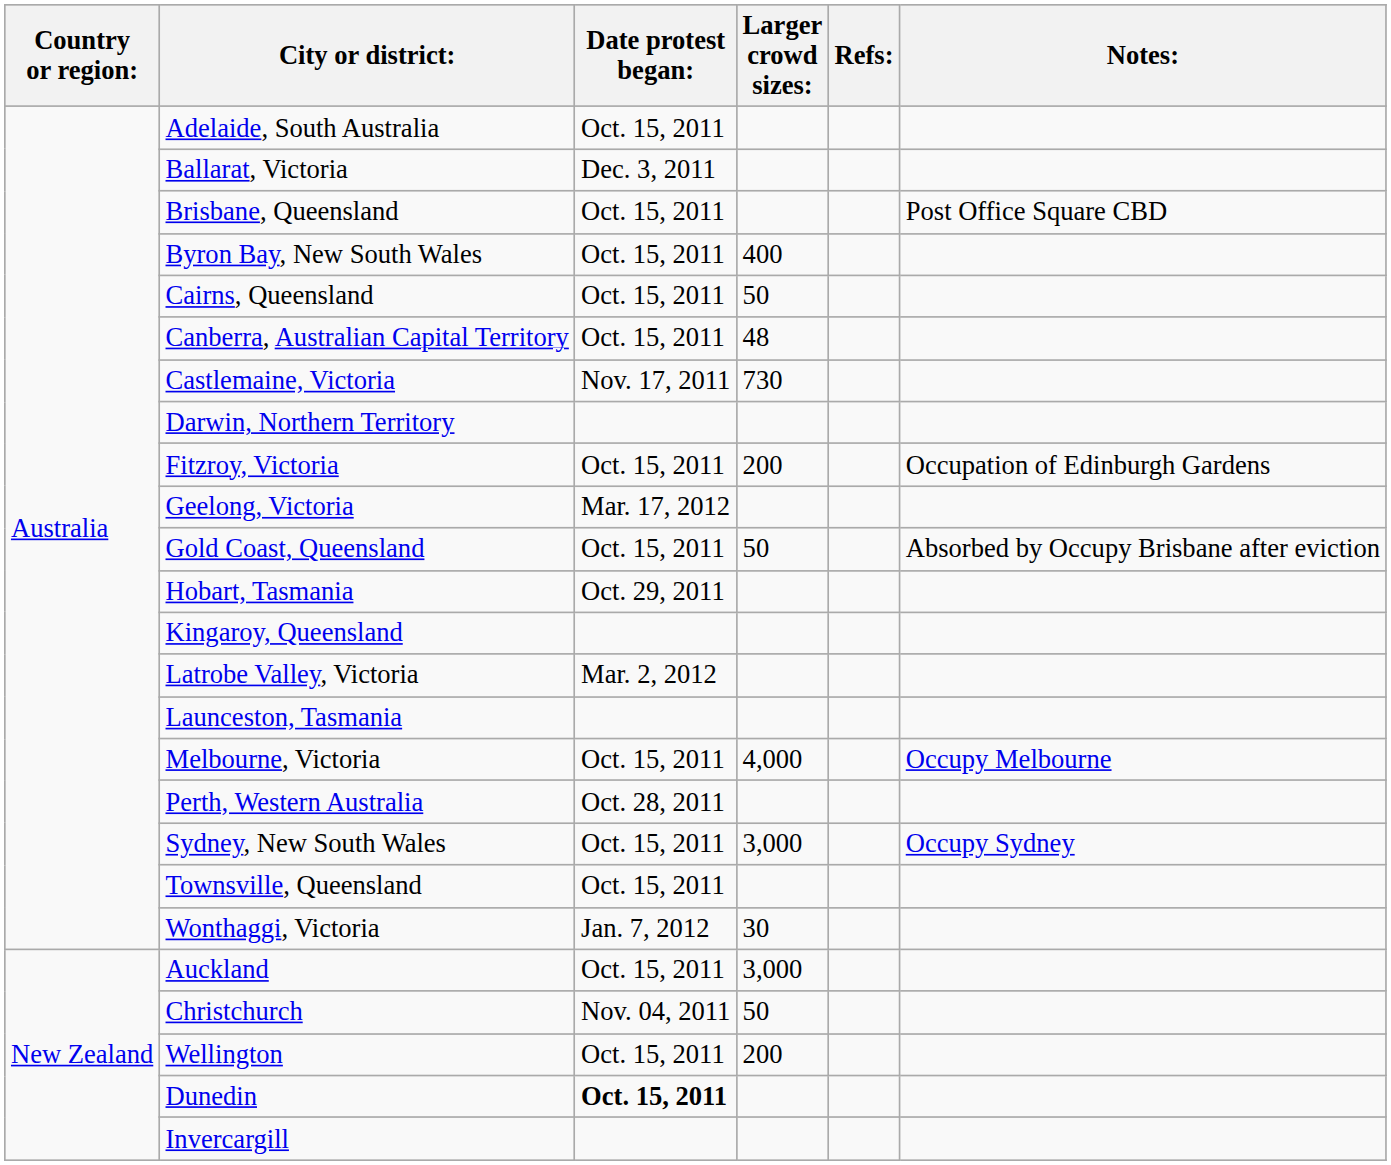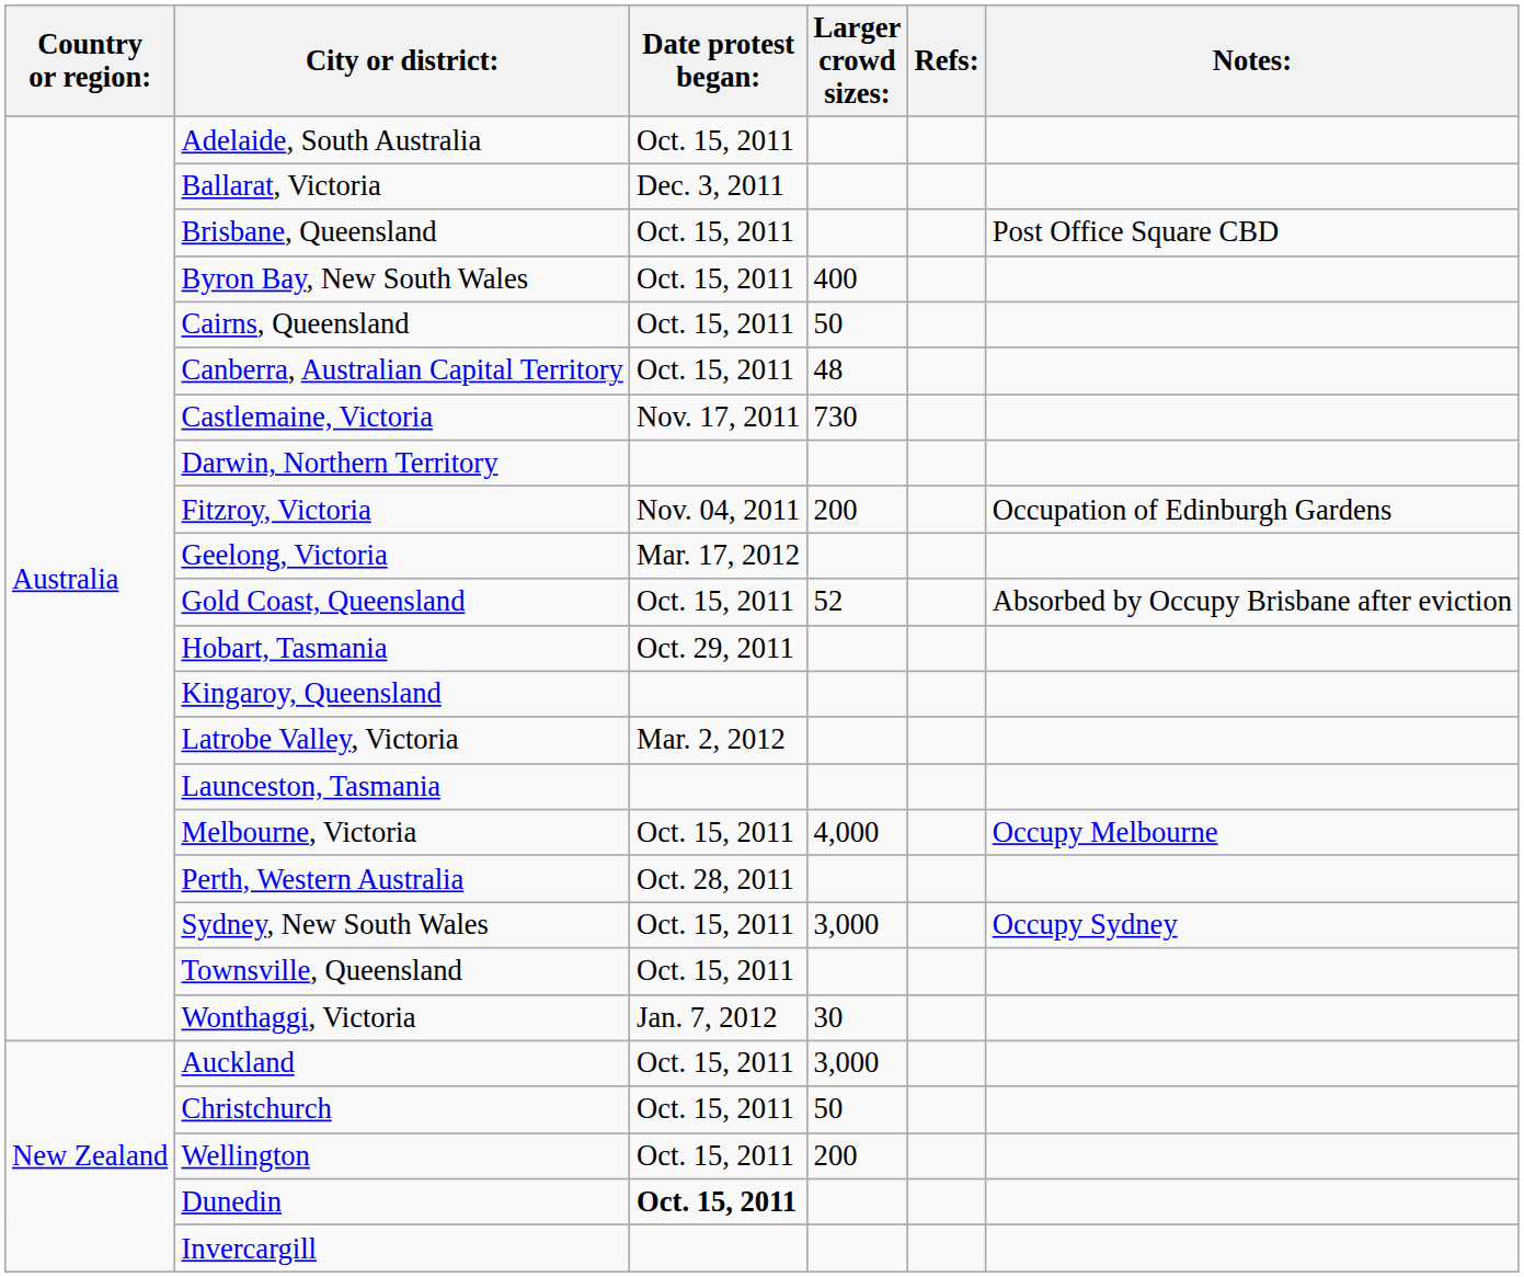 <table class="wikitable sortable">
 <tr>
 <th>Country<br>or region:</th>
 <th>City or district:</th>
 <th>Date protest<br>began:</th>
 <th>Larger<br>crowd<br>sizes:</th>
 <th>Refs:</th>
 <th>Notes:</th>
 </tr>
 <tr>
 <td rowspan="20"><a href='#'>Australia</a></td>
 <td><a href='#'>Adelaide</a>, South Australia</td>
 <td style=white-space:nowrap>Oct. 15, 2011</td>
 <td></td>
 <td></td>
 <td></td>
 </tr>
 <tr>
 <td><a href='#'>Ballarat</a>, Victoria</td>
 <td>Dec. 3, 2011</td>
 <td></td>
 <td></td>
 <td></td>
 </tr>
 <tr>
 <td><a href='#'>Brisbane</a>, Queensland</td>
 <td>Oct. 15, 2011</td>
 <td></td>
 <td></td>
 <td>Post Office Square CBD</td>
 </tr>
 <tr>
 <td><a href='#'>Byron Bay</a>, New South Wales</td>
 <td>Oct. 15, 2011</td>
 <td>400</td>
 <td></td>
 <td></td>
 </tr>
 <tr>
 <td><a href='#'>Cairns</a>, Queensland</td>
 <td>Oct. 15, 2011</td>
 <td>50</td>
 <td></td>
 <td></td>
 </tr>
 <tr>
 <td><a href='#'>Canberra</a>, <a href='#'>Australian Capital Territory</a></td>
 <td>Oct. 15, 2011</td>
 <td>48</td>
 <td></td>
 <td></td>
 </tr>
 <tr>
 <td><a href='#'>Castlemaine, Victoria</a></td>
 <td>Nov. 17, 2011</td>
 <td>730</td>
 <td></td>
 <td></td>
 </tr>
 <tr>
 <td><a href='#'>Darwin, Northern Territory</a></td>
 <td></td>
 <td></td>
 <td></td>
 <td></td>
 </tr>
 <tr>
 <td><a href='#'>Fitzroy, Victoria</a></td>
-<td>Oct. 15, 2011</td>
+<td>Nov. 04, 2011</td>
 <td>200</td>
 <td></td>
 <td>Occupation of Edinburgh Gardens</td>
 </tr>
 <tr>
 <td><a href='#'>Geelong, Victoria</a></td>
 <td>Mar. 17, 2012</td>
 <td></td>
 <td></td>
 <td></td>
 </tr>
 <tr>
 <td><a href='#'>Gold Coast, Queensland</a></td>
 <td>Oct. 15, 2011</td>
-<td>50</td>
+<td>52</td>
 <td></td>
 <td>Absorbed by Occupy Brisbane after eviction</td>
 </tr>
 <tr>
 <td><a href='#'>Hobart, Tasmania</a></td>
 <td>Oct. 29, 2011</td>
 <td></td>
 <td></td>
 <td></td>
 </tr>
 <tr>
 <td><a href='#'>Kingaroy, Queensland</a></td>
 <td></td>
 <td></td>
 <td></td>
 <td></td>
 </tr>
 <tr>
 <td><a href='#'>Latrobe Valley</a>, Victoria</td>
 <td>Mar. 2, 2012</td>
 <td></td>
 <td></td>
 <td></td>
 </tr>
 <tr>
 <td><a href='#'>Launceston, Tasmania</a></td>
 <td></td>
 <td></td>
 <td></td>
 <td></td>
 </tr>
 <tr>
 <td><a href='#'>Melbourne</a>, Victoria</td>
 <td>Oct. 15, 2011</td>
 <td>4,000</td>
 <td></td>
 <td><a href='#'>Occupy Melbourne</a></td>
 </tr>
 <tr>
 <td><a href='#'>Perth, Western Australia</a></td>
 <td>Oct. 28, 2011</td>
 <td></td>
 <td></td>
 <td></td>
 </tr>
 <tr>
 <td><a href='#'>Sydney</a>, New South Wales</td>
 <td>Oct. 15, 2011</td>
 <td>3,000</td>
 <td> <br></td>
 <td><a href='#'>Occupy Sydney</a></td>
 </tr>
 <tr>
 <td><a href='#'>Townsville</a>, Queensland</td>
 <td>Oct. 15, 2011</td>
 <td></td>
 <td></td>
 <td></td>
 </tr>
 <tr>
 <td><a href='#'>Wonthaggi</a>, Victoria</td>
 <td>Jan. 7, 2012</td>
 <td>30</td>
 <td></td>
 <td></td>
 </tr>
 <tr>
 <td rowspan="5"><a href='#'>New Zealand</a></td>
 <td><a href='#'>Auckland</a></td>
 <td>Oct. 15, 2011</td>
 <td>3,000</td>
 <td></td>
 <td></td>
 </tr>
 <tr>
 <td><a href='#'>Christchurch</a></td>
-<td>Nov. 04, 2011</td>
+<td>Oct. 15, 2011</td>
 <td>50</td>
 <td></td>
 <td></td>
 </tr>
 <tr>
 <td><a href='#'>Wellington</a></td>
 <td>Oct. 15, 2011</td>
 <td>200</td>
 <td></td>
 <td></td>
 </tr>
 <tr>
 <td><a href='#'>Dunedin</a></td>
 <td><strong>Oct. 15, 2011</strong></td>
 <td></td>
 <td></td>
 <td></td>
 </tr>
 <tr>
 <td><a href='#'>Invercargill</a></td>
 <td></td>
 <td></td>
 <td></td>
 <td></td>
 </tr>
 </table>
